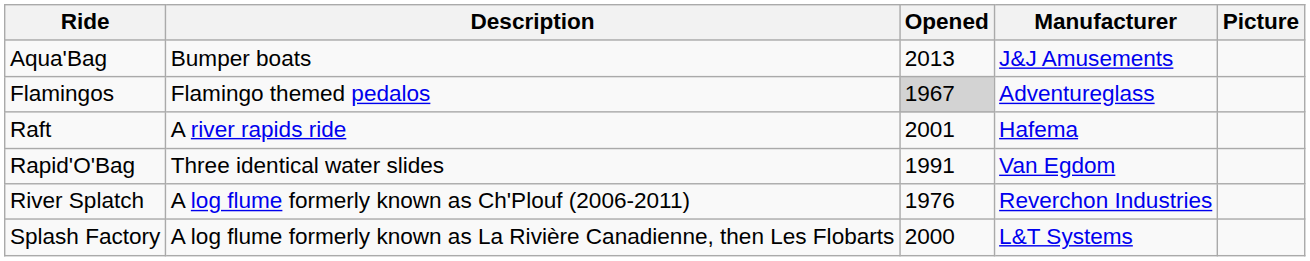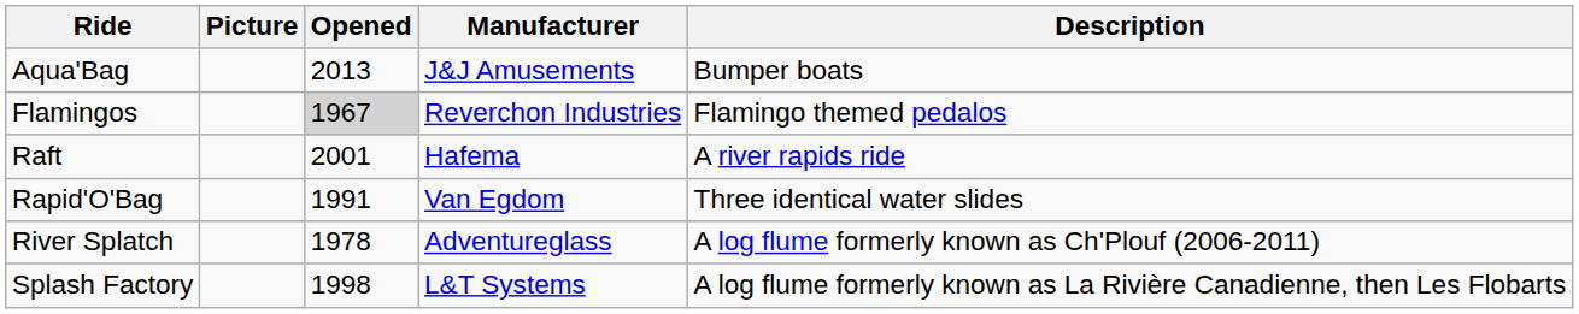 <table class="wikitable sortable">
 <tr>
 <th>Ride</th>
-<th>Description</th>
+<th>Picture</th>
 <th>Opened</th>
 <th>Manufacturer</th>
-<th>Picture</th>
+<th>Description</th>
 </tr>
 <tr>
 <td>Aqua'Bag</td>
-<td>Bumper boats</td>
+<td></td>
 <td>2013</td>
 <td><a href='#'>J&J Amusements</a></td>
-<td></td>
+<td>Bumper boats</td>
 </tr>
 <tr>
 <td>Flamingos</td>
+<td> </td>
+<td style="background: lightgrey;">1967</td>
+<td><a href='#'>Reverchon Industries</a></td>
 <td>Flamingo themed <a href='#'>pedalos</a></td>
-<td style="background: lightgrey;">1967</td>
-<td><a href='#'>Adventureglass</a></td>
-<td> </td>
 </tr>
 <tr>
 <td>Raft</td>
-<td>A <a href='#'>river rapids ride</a></td>
+<td> </td>
 <td>2001</td>
 <td><a href='#'>Hafema</a></td>
-<td> </td>
+<td>A <a href='#'>river rapids ride</a></td>
 </tr>
 <tr>
 <td>Rapid'O'Bag</td>
-<td>Three identical water slides</td>
+<td> </td>
 <td>1991</td>
 <td><a href='#'>Van Egdom</a></td>
-<td> </td>
+<td>Three identical water slides</td>
 </tr>
 <tr>
 <td>River Splatch</td>
+<td> </td>
+<td>1978</td>
+<td><a href='#'>Adventureglass</a></td>
 <td>A <a href='#'>log flume</a> formerly known as Ch'Plouf (2006-2011)</td>
-<td>1976</td>
-<td><a href='#'>Reverchon Industries</a></td>
-<td> </td>
 </tr>
 <tr>
 <td>Splash Factory</td>
+<td> </td>
+<td>1998</td>
+<td><a href='#'>L&T Systems</a></td>
 <td>A log flume formerly known as La Rivière Canadienne, then Les Flobarts</td>
-<td>2000</td>
-<td><a href='#'>L&T Systems</a></td>
-<td> </td>
 </tr>
 </table>
